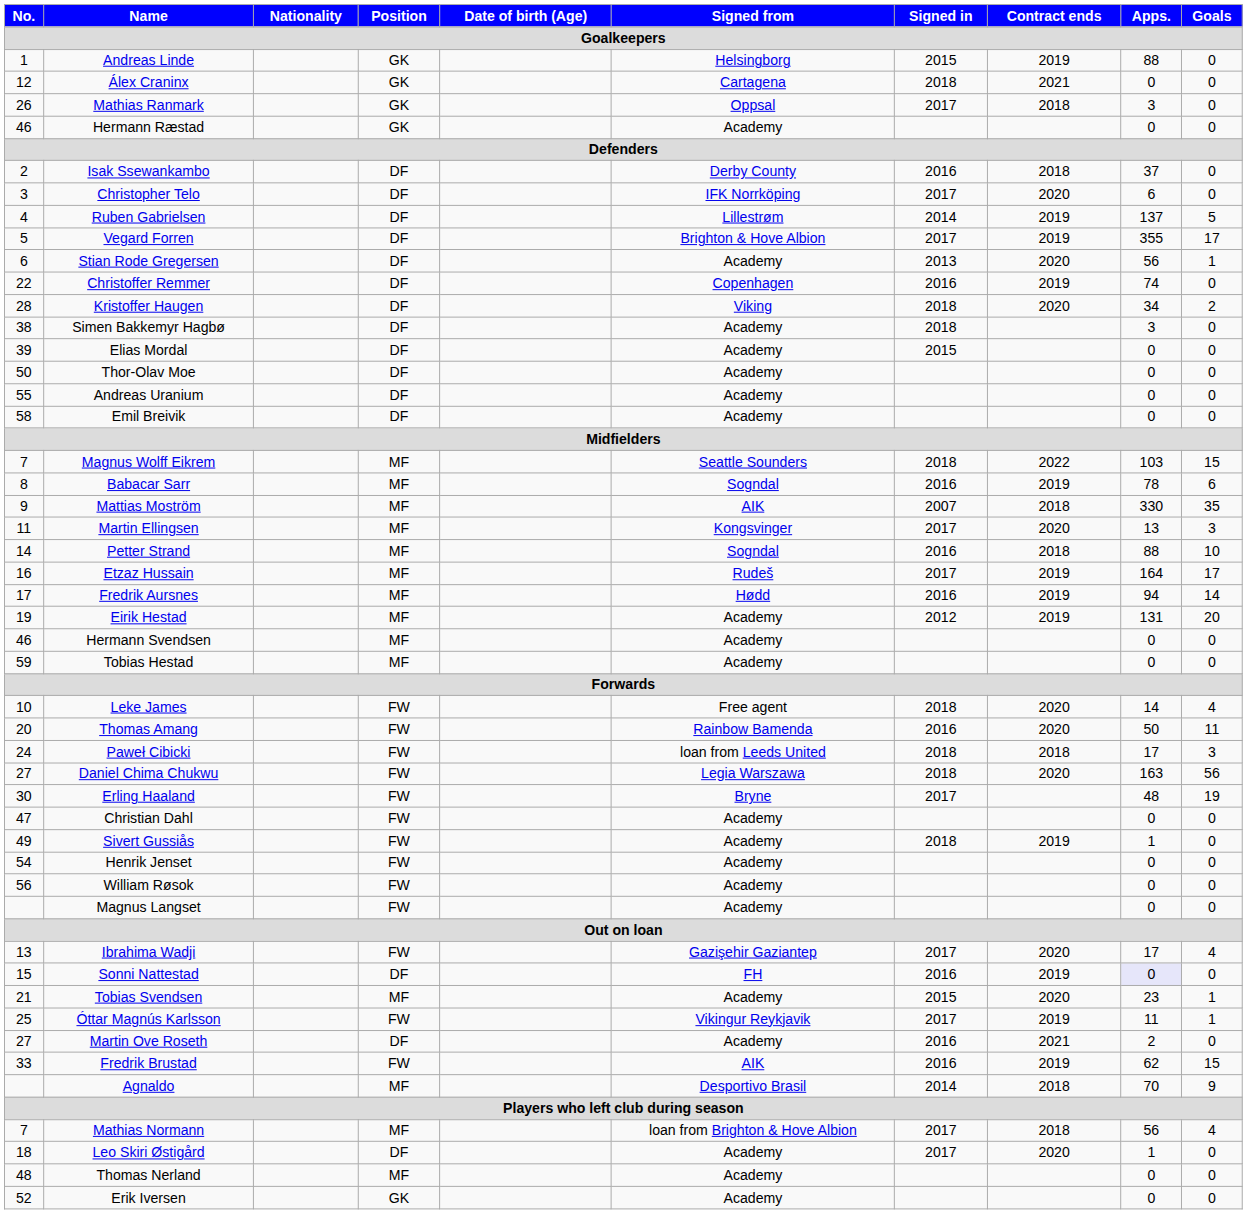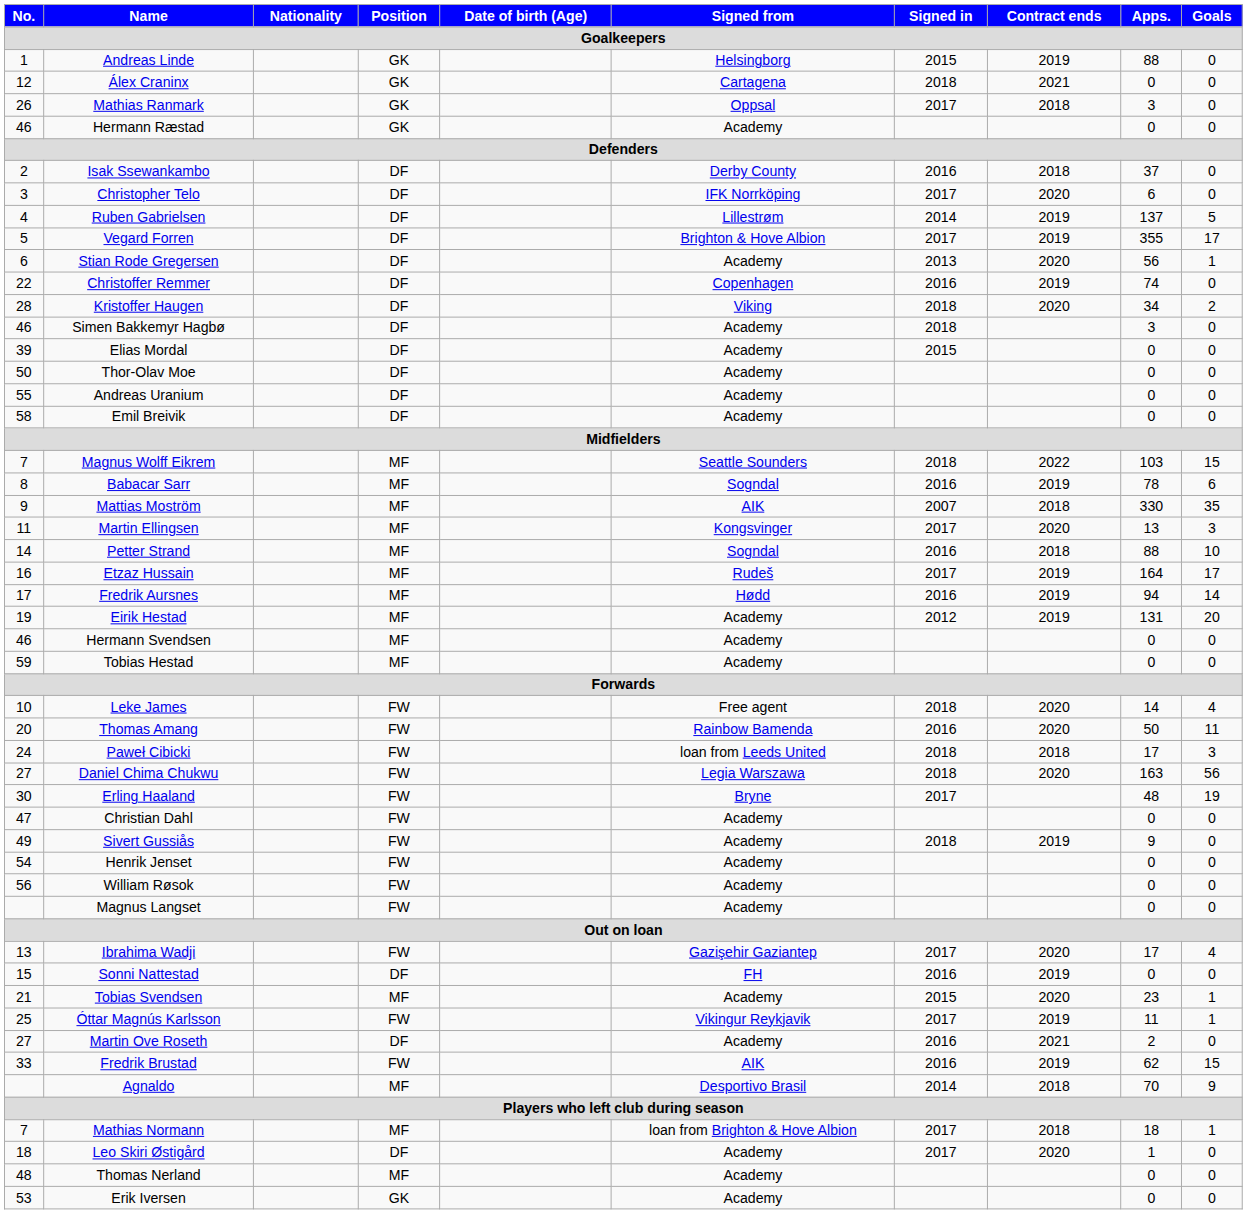 <table class="wikitable"  style="text-align:center; font-size:90%; width:100%;">
 <tr>
 <th style="background:#00f; color:white; text-align:center;">No.</th>
 <th style="background:#00f; color:white; text-align:center;">Name</th>
 <th style="background:#00f; color:white; text-align:center;">Nationality</th>
 <th style="background:#00f; color:white; text-align:center;">Position</th>
 <th style="background:#00f; color:white; text-align:center;">Date of birth (Age)</th>
 <th style="background:#00f; color:white; text-align:center;">Signed from</th>
 <th style="background:#00f; color:white; text-align:center;">Signed in</th>
 <th style="background:#00f; color:white; text-align:center;">Contract ends</th>
 <th style="background:#00f; color:white; text-align:center;">Apps.</th>
 <th style="background:#00f; color:white; text-align:center;">Goals</th>
 </tr>
 <tr>
 <th colspan="11"  style="background:#dcdcdc; text-align:center;">Goalkeepers</th>
 </tr>
 <tr>
 <td>1</td>
 <td><a href='#'>Andreas Linde</a></td>
 <td></td>
 <td>GK</td>
 <td></td>
 <td><a href='#'>Helsingborg</a></td>
 <td>2015</td>
 <td>2019</td>
 <td>88</td>
 <td>0</td>
 </tr>
 <tr>
 <td>12</td>
 <td><a href='#'>Álex Craninx</a></td>
 <td></td>
 <td>GK</td>
 <td></td>
 <td><a href='#'>Cartagena</a></td>
 <td>2018</td>
 <td>2021</td>
 <td>0</td>
 <td>0</td>
 </tr>
 <tr>
 <td>26</td>
 <td><a href='#'>Mathias Ranmark</a></td>
 <td></td>
 <td>GK</td>
 <td></td>
 <td><a href='#'>Oppsal</a></td>
 <td>2017</td>
 <td>2018</td>
 <td>3</td>
 <td>0</td>
 </tr>
 <tr>
 <td>46</td>
 <td>Hermann Ræstad</td>
 <td></td>
 <td>GK</td>
 <td></td>
 <td>Academy</td>
 <td></td>
 <td></td>
 <td>0</td>
 <td>0</td>
 </tr>
 <tr>
 <th colspan="11"  style="background:#dcdcdc; text-align:center;">Defenders</th>
 </tr>
 <tr>
 <td>2</td>
 <td><a href='#'>Isak Ssewankambo</a></td>
 <td></td>
 <td>DF</td>
 <td></td>
 <td><a href='#'>Derby County</a></td>
 <td>2016</td>
 <td>2018</td>
 <td>37</td>
 <td>0</td>
 </tr>
 <tr>
 <td>3</td>
 <td><a href='#'>Christopher Telo</a></td>
 <td></td>
 <td>DF</td>
 <td></td>
 <td><a href='#'>IFK Norrköping</a></td>
 <td>2017</td>
 <td>2020</td>
 <td>6</td>
 <td>0</td>
 </tr>
 <tr>
 <td>4</td>
 <td><a href='#'>Ruben Gabrielsen</a></td>
 <td></td>
 <td>DF</td>
 <td></td>
 <td><a href='#'>Lillestrøm</a></td>
 <td>2014</td>
 <td>2019</td>
 <td>137</td>
 <td>5</td>
 </tr>
 <tr>
 <td>5</td>
 <td><a href='#'>Vegard Forren</a></td>
 <td></td>
 <td>DF</td>
 <td></td>
 <td><a href='#'>Brighton & Hove Albion</a></td>
 <td>2017</td>
 <td>2019</td>
 <td>355</td>
 <td>17</td>
 </tr>
 <tr>
 <td>6</td>
 <td><a href='#'>Stian Rode Gregersen</a></td>
 <td></td>
 <td>DF</td>
 <td></td>
 <td>Academy</td>
 <td>2013</td>
 <td>2020</td>
 <td>56</td>
 <td>1</td>
 </tr>
 <tr>
 <td>22</td>
 <td><a href='#'>Christoffer Remmer</a></td>
 <td></td>
 <td>DF</td>
 <td></td>
 <td><a href='#'>Copenhagen</a></td>
 <td>2016</td>
 <td>2019</td>
 <td>74</td>
 <td>0</td>
 </tr>
 <tr>
 <td>28</td>
 <td><a href='#'>Kristoffer Haugen</a></td>
 <td></td>
 <td>DF</td>
 <td></td>
 <td><a href='#'>Viking</a></td>
 <td>2018</td>
 <td>2020</td>
 <td>34</td>
 <td>2</td>
 </tr>
 <tr>
-<td>38</td>
+<td>46</td>
 <td>Simen Bakkemyr Hagbø</td>
 <td></td>
 <td>DF</td>
 <td></td>
 <td>Academy</td>
 <td>2018</td>
 <td></td>
 <td>3</td>
 <td>0</td>
 </tr>
 <tr>
 <td>39</td>
 <td>Elias Mordal</td>
 <td></td>
 <td>DF</td>
 <td></td>
 <td>Academy</td>
 <td>2015</td>
 <td></td>
 <td>0</td>
 <td>0</td>
 </tr>
 <tr>
 <td>50</td>
 <td>Thor-Olav Moe</td>
 <td></td>
 <td>DF</td>
 <td></td>
 <td>Academy</td>
 <td></td>
 <td></td>
 <td>0</td>
 <td>0</td>
 </tr>
 <tr>
 <td>55</td>
 <td>Andreas Uranium</td>
 <td></td>
 <td>DF</td>
 <td></td>
 <td>Academy</td>
 <td></td>
 <td></td>
 <td>0</td>
 <td>0</td>
 </tr>
 <tr>
 <td>58</td>
 <td>Emil Breivik</td>
 <td></td>
 <td>DF</td>
 <td></td>
 <td>Academy</td>
 <td></td>
 <td></td>
 <td>0</td>
 <td>0</td>
 </tr>
 <tr>
 <th colspan="11"  style="background:#dcdcdc; text-align:center;">Midfielders</th>
 </tr>
 <tr>
 <td>7</td>
 <td><a href='#'>Magnus Wolff Eikrem</a></td>
 <td></td>
 <td>MF</td>
 <td></td>
 <td><a href='#'>Seattle Sounders</a></td>
 <td>2018</td>
 <td>2022</td>
 <td>103</td>
 <td>15</td>
 </tr>
 <tr>
 <td>8</td>
 <td><a href='#'>Babacar Sarr</a></td>
 <td></td>
 <td>MF</td>
 <td></td>
 <td><a href='#'>Sogndal</a></td>
 <td>2016</td>
 <td>2019</td>
 <td>78</td>
 <td>6</td>
 </tr>
 <tr>
 <td>9</td>
 <td><a href='#'>Mattias Moström</a></td>
 <td></td>
 <td>MF</td>
 <td></td>
 <td><a href='#'>AIK</a></td>
 <td>2007</td>
 <td>2018</td>
 <td>330</td>
 <td>35</td>
 </tr>
 <tr>
 <td>11</td>
 <td><a href='#'>Martin Ellingsen</a></td>
 <td></td>
 <td>MF</td>
 <td></td>
 <td><a href='#'>Kongsvinger</a></td>
 <td>2017</td>
 <td>2020</td>
 <td>13</td>
 <td>3</td>
 </tr>
 <tr>
 <td>14</td>
 <td><a href='#'>Petter Strand</a></td>
 <td></td>
 <td>MF</td>
 <td></td>
 <td><a href='#'>Sogndal</a></td>
 <td>2016</td>
 <td>2018</td>
 <td>88</td>
 <td>10</td>
 </tr>
 <tr>
 <td>16</td>
 <td><a href='#'>Etzaz Hussain</a></td>
 <td></td>
 <td>MF</td>
 <td></td>
 <td><a href='#'>Rudeš</a></td>
 <td>2017</td>
 <td>2019</td>
 <td>164</td>
 <td>17</td>
 </tr>
 <tr>
 <td>17</td>
 <td><a href='#'>Fredrik Aursnes</a></td>
 <td></td>
 <td>MF</td>
 <td></td>
 <td><a href='#'>Hødd</a></td>
 <td>2016</td>
 <td>2019</td>
 <td>94</td>
 <td>14</td>
 </tr>
 <tr>
 <td>19</td>
 <td><a href='#'>Eirik Hestad</a></td>
 <td></td>
 <td>MF</td>
 <td></td>
 <td>Academy</td>
 <td>2012</td>
 <td>2019</td>
 <td>131</td>
 <td>20</td>
 </tr>
 <tr>
 <td>46</td>
 <td>Hermann Svendsen</td>
 <td></td>
 <td>MF</td>
 <td></td>
 <td>Academy</td>
 <td></td>
 <td></td>
 <td>0</td>
 <td>0</td>
 </tr>
 <tr>
 <td>59</td>
 <td>Tobias Hestad</td>
 <td></td>
 <td>MF</td>
 <td></td>
 <td>Academy</td>
 <td></td>
 <td></td>
 <td>0</td>
 <td>0</td>
 </tr>
 <tr>
 <th colspan="11"  style="background:#dcdcdc; text-align:center;">Forwards</th>
 </tr>
 <tr>
 <td>10</td>
 <td><a href='#'>Leke James</a></td>
 <td></td>
 <td>FW</td>
 <td></td>
 <td>Free agent</td>
 <td>2018</td>
 <td>2020</td>
 <td>14</td>
 <td>4</td>
 </tr>
 <tr>
 <td>20</td>
 <td><a href='#'>Thomas Amang</a></td>
 <td></td>
 <td>FW</td>
 <td></td>
 <td><a href='#'>Rainbow Bamenda</a></td>
 <td>2016</td>
 <td>2020</td>
 <td>50</td>
 <td>11</td>
 </tr>
 <tr>
 <td>24</td>
 <td><a href='#'>Paweł Cibicki</a></td>
 <td></td>
 <td>FW</td>
 <td></td>
 <td>loan from <a href='#'>Leeds United</a></td>
 <td>2018</td>
 <td>2018</td>
 <td>17</td>
 <td>3</td>
 </tr>
 <tr>
 <td>27</td>
 <td><a href='#'>Daniel Chima Chukwu</a></td>
 <td></td>
 <td>FW</td>
 <td></td>
 <td><a href='#'>Legia Warszawa</a></td>
 <td>2018</td>
 <td>2020</td>
 <td>163</td>
 <td>56</td>
 </tr>
 <tr>
 <td>30</td>
 <td><a href='#'>Erling Haaland</a></td>
 <td></td>
 <td>FW</td>
 <td></td>
 <td><a href='#'>Bryne</a></td>
 <td>2017</td>
 <td></td>
 <td>48</td>
 <td>19</td>
 </tr>
 <tr>
 <td>47</td>
 <td>Christian Dahl</td>
 <td></td>
 <td>FW</td>
 <td></td>
 <td>Academy</td>
 <td></td>
 <td></td>
 <td>0</td>
 <td>0</td>
 </tr>
 <tr>
 <td>49</td>
 <td><a href='#'>Sivert Gussiås</a></td>
 <td></td>
 <td>FW</td>
 <td></td>
 <td>Academy</td>
 <td>2018</td>
 <td>2019</td>
-<td>1</td>
+<td>9</td>
 <td>0</td>
 </tr>
 <tr>
 <td>54</td>
 <td>Henrik Jenset</td>
 <td></td>
 <td>FW</td>
 <td></td>
 <td>Academy</td>
 <td></td>
 <td></td>
 <td>0</td>
 <td>0</td>
 </tr>
 <tr>
 <td>56</td>
 <td>William Røsok</td>
 <td></td>
 <td>FW</td>
 <td></td>
 <td>Academy</td>
 <td></td>
 <td></td>
 <td>0</td>
 <td>0</td>
 </tr>
 <tr>
 <td></td>
 <td>Magnus Langset</td>
 <td></td>
 <td>FW</td>
 <td></td>
 <td>Academy</td>
 <td></td>
 <td></td>
 <td>0</td>
 <td>0</td>
 </tr>
 <tr>
 <th colspan="11"  style="background:#dcdcdc; text-align:center;">Out on loan</th>
 </tr>
 <tr>
 <td>13</td>
 <td><a href='#'>Ibrahima Wadji</a></td>
 <td></td>
 <td>FW</td>
 <td></td>
 <td><a href='#'>Gazişehir Gaziantep</a></td>
 <td>2017</td>
 <td>2020</td>
 <td>17</td>
 <td>4</td>
 </tr>
 <tr>
 <td>15</td>
 <td><a href='#'>Sonni Nattestad</a></td>
 <td></td>
 <td>DF</td>
 <td></td>
 <td><a href='#'>FH</a></td>
 <td>2016</td>
 <td>2019</td>
-<td style="background: lavender;">0</td>
+<td>0</td>
 <td>0</td>
 </tr>
 <tr>
 <td>21</td>
 <td><a href='#'>Tobias Svendsen</a></td>
 <td></td>
 <td>MF</td>
 <td></td>
 <td>Academy</td>
 <td>2015</td>
 <td>2020</td>
 <td>23</td>
 <td>1</td>
 </tr>
 <tr>
 <td>25</td>
 <td><a href='#'>Óttar Magnús Karlsson</a></td>
 <td></td>
 <td>FW</td>
 <td></td>
 <td><a href='#'>Vikingur Reykjavik</a></td>
 <td>2017</td>
 <td>2019</td>
 <td>11</td>
 <td>1</td>
 </tr>
 <tr>
 <td>27</td>
 <td><a href='#'>Martin Ove Roseth</a></td>
 <td></td>
 <td>DF</td>
 <td></td>
 <td>Academy</td>
 <td>2016</td>
 <td>2021</td>
 <td>2</td>
 <td>0</td>
 </tr>
 <tr>
 <td>33</td>
 <td><a href='#'>Fredrik Brustad</a></td>
 <td></td>
 <td>FW</td>
 <td></td>
 <td><a href='#'>AIK</a></td>
 <td>2016</td>
 <td>2019</td>
 <td>62</td>
 <td>15</td>
 </tr>
 <tr>
 <td></td>
 <td><a href='#'>Agnaldo</a></td>
 <td></td>
 <td>MF</td>
 <td></td>
 <td><a href='#'>Desportivo Brasil</a></td>
 <td>2014</td>
 <td>2018</td>
 <td>70</td>
 <td>9</td>
 </tr>
 <tr>
 <th colspan="11"  style="background:#dcdcdc; text-align:center;">Players who left club during season</th>
 </tr>
 <tr>
 <td>7</td>
 <td><a href='#'>Mathias Normann</a></td>
 <td></td>
 <td>MF</td>
 <td></td>
 <td>loan from <a href='#'>Brighton & Hove Albion</a></td>
 <td>2017</td>
 <td>2018</td>
-<td>56</td>
-<td>4</td>
+<td>18</td>
+<td>1</td>
 </tr>
 <tr>
 <td>18</td>
 <td><a href='#'>Leo Skiri Østigård</a></td>
 <td></td>
 <td>DF</td>
 <td></td>
 <td>Academy</td>
 <td>2017</td>
 <td>2020</td>
 <td>1</td>
 <td>0</td>
 </tr>
 <tr>
 <td>48</td>
 <td>Thomas Nerland</td>
 <td></td>
 <td>MF</td>
 <td></td>
 <td>Academy</td>
 <td></td>
 <td></td>
 <td>0</td>
 <td>0</td>
 </tr>
 <tr>
-<td>52</td>
+<td>53</td>
 <td>Erik Iversen</td>
 <td></td>
 <td>GK</td>
 <td></td>
 <td>Academy</td>
 <td></td>
 <td></td>
 <td>0</td>
 <td>0</td>
 </tr>
 </table>
